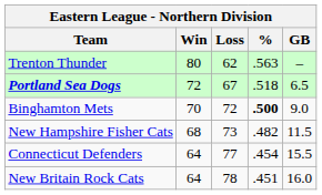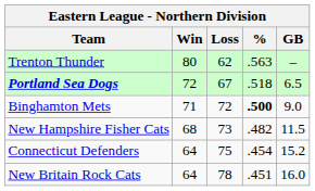 <table class="wikitable">
 <tr>
 <th colspan="5">Eastern League - Northern Division</th>
 </tr>
 <tr>
 <th width="55%">Team</th>
 <th>Win</th>
 <th>Loss</th>
 <th>%</th>
 <th>GB</th>
 </tr>
 <tr align=center bgcolor="#CCFFCC">
 <td align=left><a href='#'>Trenton Thunder</a></td>
 <td>80</td>
 <td>62</td>
 <td>.563</td>
 <td>–</td>
 </tr>
 <tr align=center bgcolor="#CCFFCC">
 <td align=left><strong><em><a href='#'>Portland Sea Dogs</a></em></strong></td>
 <td>72</td>
 <td>67</td>
 <td>.518</td>
 <td>6.5</td>
 </tr>
 <tr align=center>
 <td align=left><a href='#'>Binghamton Mets</a></td>
-<td>70</td>
+<td>71</td>
 <td>72</td>
 <td><strong>.500</strong></td>
 <td>9.0</td>
 </tr>
 <tr align=center>
 <td align=left><a href='#'>New Hampshire Fisher Cats</a></td>
 <td>68</td>
 <td>73</td>
 <td>.482</td>
 <td>11.5</td>
 </tr>
 <tr align=center>
 <td align=left><a href='#'>Connecticut Defenders</a></td>
 <td>64</td>
-<td>77</td>
+<td>75</td>
 <td>.454</td>
-<td>15.5</td>
+<td>15.2</td>
 </tr>
 <tr align=center>
 <td align=left><a href='#'>New Britain Rock Cats</a></td>
 <td>64</td>
 <td>78</td>
 <td>.451</td>
 <td>16.0</td>
 </tr>
 </table>
